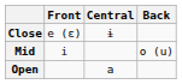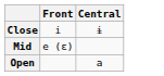 <table class="wikitable" style="text-align:center">
 <tr>
 <th></th>
 <th>Front</th>
 <th>Central</th>
-<th>Back</th>
 </tr>
 <tr>
 <th>Close</th>
-<td>e (ɛ)</td>
+<td>i</td>
 <td>ɨ</td>
-<td></td>
 </tr>
 <tr>
 <th>Mid</th>
-<td>i</td>
+<td>e (ɛ)</td>
 <td></td>
-<td>o (u)</td>
 </tr>
 <tr>
 <th>Open</th>
 <td></td>
 <td>a</td>
-<td></td>
 </tr>
 </table>
